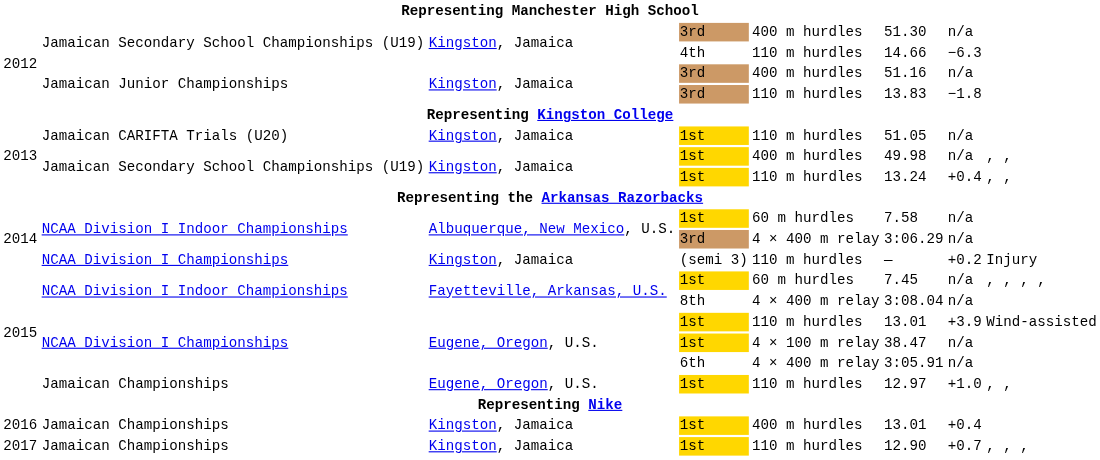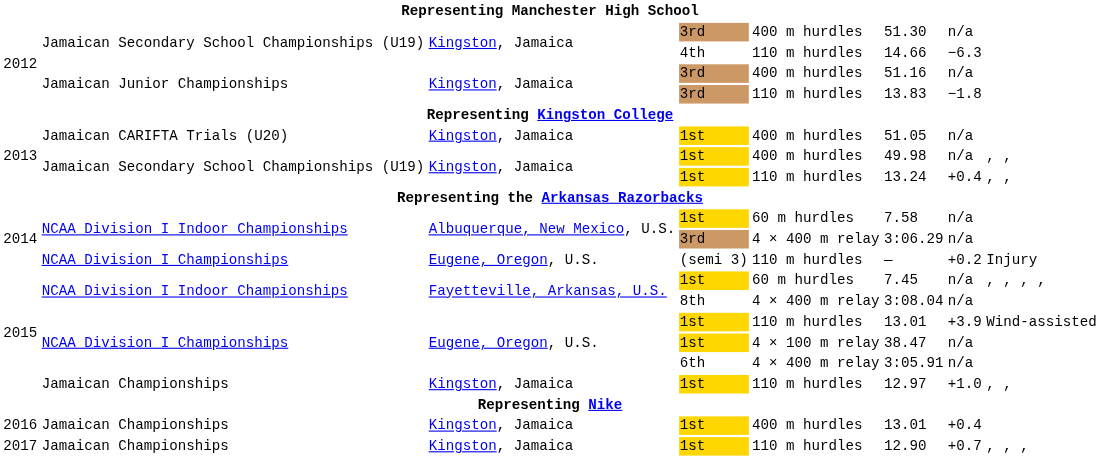 <table>
 <tr>
 <th colspan=8>Representing Manchester High School</th>
 </tr>
 <tr>
 <td rowspan=4>2012</td>
 <td rowspan=2>Jamaican Secondary School Championships (U19)</td>
 <td rowspan=2><a href='#'>Kingston</a>, Jamaica</td>
 <td bgcolor=cc9966>3rd</td>
 <td>400 m hurdles</td>
 <td>51.30</td>
 <td>n/a</td>
 <td></td>
 </tr>
 <tr>
 <td>4th</td>
 <td>110 m hurdles</td>
 <td>14.66</td>
 <td>−6.3</td>
 <td></td>
 </tr>
 <tr>
 <td rowspan=2>Jamaican Junior Championships</td>
 <td rowspan=2><a href='#'>Kingston</a>, Jamaica</td>
 <td bgcolor=cc9966>3rd</td>
 <td>400 m hurdles</td>
 <td>51.16</td>
 <td>n/a</td>
 <td></td>
 </tr>
 <tr>
 <td bgcolor=cc9966>3rd</td>
 <td>110 m hurdles</td>
 <td>13.83</td>
 <td>−1.8</td>
 <td></td>
 </tr>
 <tr>
 <th colspan=8>Representing <a href='#'>Kingston College</a></th>
 </tr>
 <tr>
 <td rowspan=3>2013</td>
 <td>Jamaican CARIFTA Trials (U20)</td>
 <td><a href='#'>Kingston</a>, Jamaica</td>
 <td bgcolor=gold>1st</td>
-<td>110 m hurdles</td>
+<td>400 m hurdles</td>
 <td>51.05</td>
 <td>n/a</td>
 <td></td>
 </tr>
 <tr>
 <td rowspan=2>Jamaican Secondary School Championships (U19)</td>
 <td rowspan=2><a href='#'>Kingston</a>, Jamaica</td>
 <td bgcolor=gold>1st</td>
 <td>400 m hurdles</td>
 <td>49.98</td>
 <td>n/a</td>
 <td>, ,  </td>
 </tr>
 <tr>
 <td bgcolor=gold>1st</td>
 <td>110 m hurdles</td>
 <td>13.24</td>
 <td>+0.4</td>
 <td>, ,  </td>
 </tr>
 <tr>
 <th colspan=8>Representing the <a href='#'>Arkansas Razorbacks</a></th>
 </tr>
 <tr>
 <td rowspan=3>2014</td>
 <td rowspan=2><a href='#'>NCAA Division I Indoor Championships</a></td>
 <td rowspan=2><a href='#'>Albuquerque, New Mexico</a>, U.S.</td>
 <td bgcolor=gold>1st</td>
 <td>60 m hurdles</td>
 <td>7.58</td>
 <td>n/a</td>
 <td></td>
 </tr>
 <tr>
 <td bgcolor=cc9966>3rd</td>
 <td>4 × 400 m relay</td>
 <td>3:06.29</td>
 <td>n/a</td>
 <td></td>
 </tr>
 <tr>
 <td><a href='#'>NCAA Division I Championships</a></td>
-<td><a href='#'>Kingston</a>, Jamaica</td>
+<td><a href='#'>Eugene, Oregon</a>, U.S.</td>
 <td> (semi 3)</td>
 <td>110 m hurdles</td>
 <td>—</td>
 <td>+0.2</td>
 <td>Injury </td>
 </tr>
 <tr>
 <td rowspan=6>2015</td>
 <td rowspan=2><a href='#'>NCAA Division I Indoor Championships</a></td>
 <td rowspan=2><a href='#'>Fayetteville, Arkansas, U.S.</a></td>
 <td bgcolor=gold>1st</td>
 <td>60 m hurdles</td>
 <td>7.45</td>
 <td>n/a</td>
 <td>, , , ,  </td>
 </tr>
 <tr>
 <td>8th</td>
 <td>4 × 400 m relay</td>
 <td>3:08.04</td>
 <td>n/a</td>
 <td></td>
 </tr>
 <tr>
 <td rowspan=3><a href='#'>NCAA Division I Championships</a></td>
 <td rowspan=3><a href='#'>Eugene, Oregon</a>, U.S.</td>
 <td bgcolor=gold>1st</td>
 <td>110 m hurdles</td>
 <td>13.01 </td>
 <td>+3.9</td>
 <td>Wind-assisted</td>
 </tr>
 <tr>
 <td bgcolor=gold>1st</td>
 <td>4 × 100 m relay</td>
 <td>38.47</td>
 <td>n/a</td>
 <td></td>
 </tr>
 <tr>
 <td>6th</td>
 <td>4 × 400 m relay</td>
 <td>3:05.91</td>
 <td>n/a</td>
 <td></td>
 </tr>
 <tr>
 <td>Jamaican Championships</td>
-<td><a href='#'>Eugene, Oregon</a>, U.S.</td>
+<td><a href='#'>Kingston</a>, Jamaica</td>
 <td bgcolor=gold>1st</td>
 <td>110 m hurdles</td>
 <td>12.97</td>
 <td>+1.0</td>
 <td>, ,  </td>
 </tr>
 <tr>
 <th colspan=8>Representing <a href='#'>Nike</a></th>
 </tr>
 <tr>
 <td>2016</td>
 <td>Jamaican Championships</td>
 <td><a href='#'>Kingston</a>, Jamaica</td>
 <td bgcolor=gold>1st</td>
 <td>400 m hurdles</td>
 <td>13.01</td>
 <td>+0.4</td>
 <td></td>
 </tr>
 <tr>
 <td>2017</td>
 <td>Jamaican Championships</td>
 <td><a href='#'>Kingston</a>, Jamaica</td>
 <td bgcolor=gold>1st</td>
 <td>110 m hurdles</td>
 <td>12.90</td>
 <td>+0.7</td>
 <td>, , ,  </td>
 </tr>
 </table>
